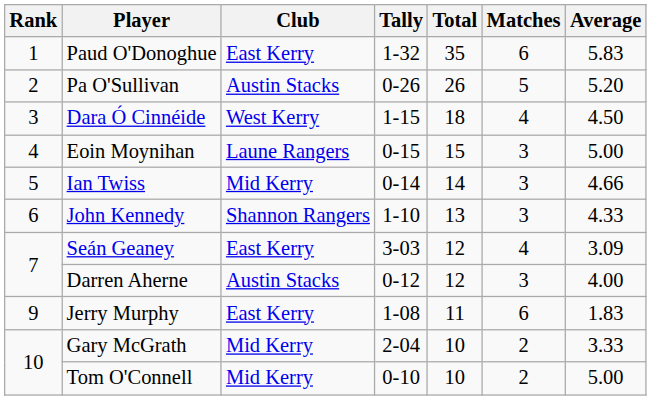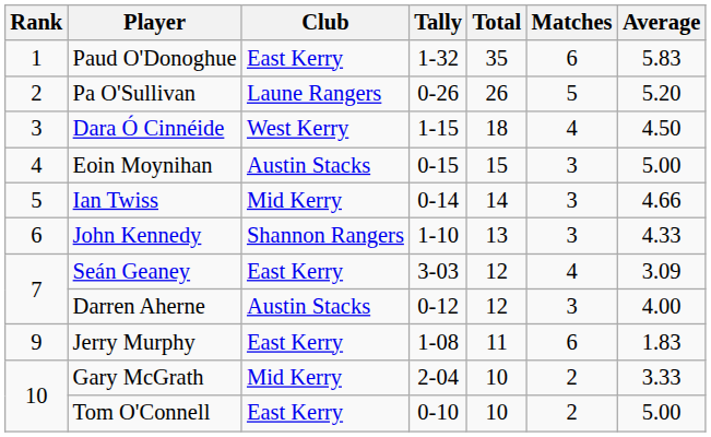 <table class="wikitable">
 <tr>
 <th>Rank</th>
 <th>Player</th>
 <th>Club</th>
 <th>Tally</th>
 <th>Total</th>
 <th>Matches</th>
 <th>Average</th>
 </tr>
 <tr>
 <td rowspan="1" style="text-align:center;">1</td>
 <td>Paud O'Donoghue</td>
 <td><a href='#'>East Kerry</a></td>
 <td align=center>1-32</td>
 <td align=center>35</td>
 <td align=center>6</td>
 <td align=center>5.83</td>
 </tr>
 <tr>
 <td rowspan="1" style="text-align:center;">2</td>
 <td>Pa O'Sullivan</td>
-<td><a href='#'>Austin Stacks</a></td>
+<td><a href='#'>Laune Rangers</a></td>
 <td align=center>0-26</td>
 <td align=center>26</td>
 <td align=center>5</td>
 <td align=center>5.20</td>
 </tr>
 <tr>
 <td rowspan="1" style="text-align:center;">3</td>
 <td><a href='#'>Dara Ó Cinnéide</a></td>
 <td><a href='#'>West Kerry</a></td>
 <td align=center>1-15</td>
 <td align=center>18</td>
 <td align=center>4</td>
 <td align=center>4.50</td>
 </tr>
 <tr>
 <td rowspan="1" style="text-align:center;">4</td>
 <td>Eoin Moynihan</td>
-<td><a href='#'>Laune Rangers</a></td>
+<td><a href='#'>Austin Stacks</a></td>
 <td align=center>0-15</td>
 <td align=center>15</td>
 <td align=center>3</td>
 <td align=center>5.00</td>
 </tr>
 <tr>
 <td rowspan="1" style="text-align:center;">5</td>
 <td><a href='#'>Ian Twiss</a></td>
 <td><a href='#'>Mid Kerry</a></td>
 <td align=center>0-14</td>
 <td align=center>14</td>
 <td align=center>3</td>
 <td align=center>4.66</td>
 </tr>
 <tr>
 <td rowspan="1" style="text-align:center;">6</td>
 <td><a href='#'>John Kennedy</a></td>
 <td><a href='#'>Shannon Rangers</a></td>
 <td align=center>1-10</td>
 <td align=center>13</td>
 <td align=center>3</td>
 <td align=center>4.33</td>
 </tr>
 <tr>
 <td rowspan="2" style="text-align:center;">7</td>
 <td><a href='#'>Seán Geaney</a></td>
 <td><a href='#'>East Kerry</a></td>
 <td align=center>3-03</td>
 <td align=center>12</td>
 <td align=center>4</td>
 <td align=center>3.09</td>
 </tr>
 <tr>
 <td>Darren Aherne</td>
 <td><a href='#'>Austin Stacks</a></td>
 <td align=center>0-12</td>
 <td align=center>12</td>
 <td align=center>3</td>
 <td align=center>4.00</td>
 </tr>
 <tr>
 <td rowspan="1" style="text-align:center;">9</td>
 <td>Jerry Murphy</td>
 <td><a href='#'>East Kerry</a></td>
 <td align=center>1-08</td>
 <td align=center>11</td>
 <td align=center>6</td>
 <td align=center>1.83</td>
 </tr>
 <tr>
 <td rowspan="2" style="text-align:center;">10</td>
 <td>Gary McGrath</td>
 <td><a href='#'>Mid Kerry</a></td>
 <td align=center>2-04</td>
 <td align=center>10</td>
 <td align=center>2</td>
 <td align=center>3.33</td>
 </tr>
 <tr>
 <td>Tom O'Connell</td>
-<td><a href='#'>Mid Kerry</a></td>
+<td><a href='#'>East Kerry</a></td>
 <td align=center>0-10</td>
 <td align=center>10</td>
 <td align=center>2</td>
 <td align=center>5.00</td>
 </tr>
 </table>
